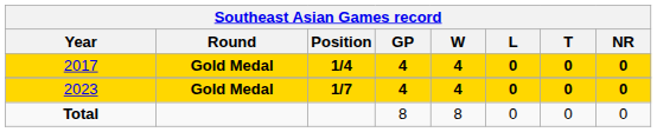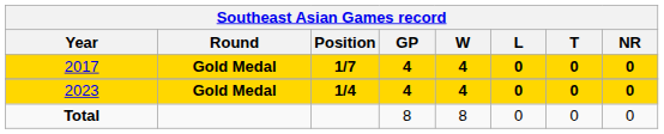 <table class="wikitable" style="text-align: center; width=900px;">
 <tr>
 <th colspan=9><a href='#'>Southeast Asian Games record</a></th>
 </tr>
 <tr>
 <th width=150>Year</th>
 <th width=150>Round</th>
 <th width=50>Position</th>
 <th width=50>GP</th>
 <th width=50>W</th>
 <th width=50>L</th>
 <th width=50>T</th>
 <th width=50>NR</th>
 </tr>
 <tr style="background:gold;">
 <td> <a href='#'>2017</a></td>
 <td><strong>Gold Medal</strong></td>
-<td><strong>1/4</strong></td>
+<td><strong>1/7</strong></td>
 <td><strong>4</strong></td>
 <td><strong>4</strong></td>
 <td><strong>0</strong></td>
 <td><strong>0</strong></td>
 <td><strong>0</strong></td>
 </tr>
 <tr>
 </tr>
 <tr style="background:gold;">
 <td> <a href='#'>2023</a></td>
 <td><strong>Gold Medal</strong></td>
-<td><strong>1/7</strong></td>
+<td><strong>1/4</strong></td>
 <td><strong>4</strong></td>
 <td><strong>4</strong></td>
 <td><strong>0</strong></td>
 <td><strong>0</strong></td>
 <td><strong>0</strong></td>
 </tr>
 <tr>
 <td><strong>Total</strong></td>
 <td></td>
 <td></td>
 <td>8</td>
 <td>8</td>
 <td>0</td>
 <td>0</td>
 <td>0</td>
 </tr>
 </table>
